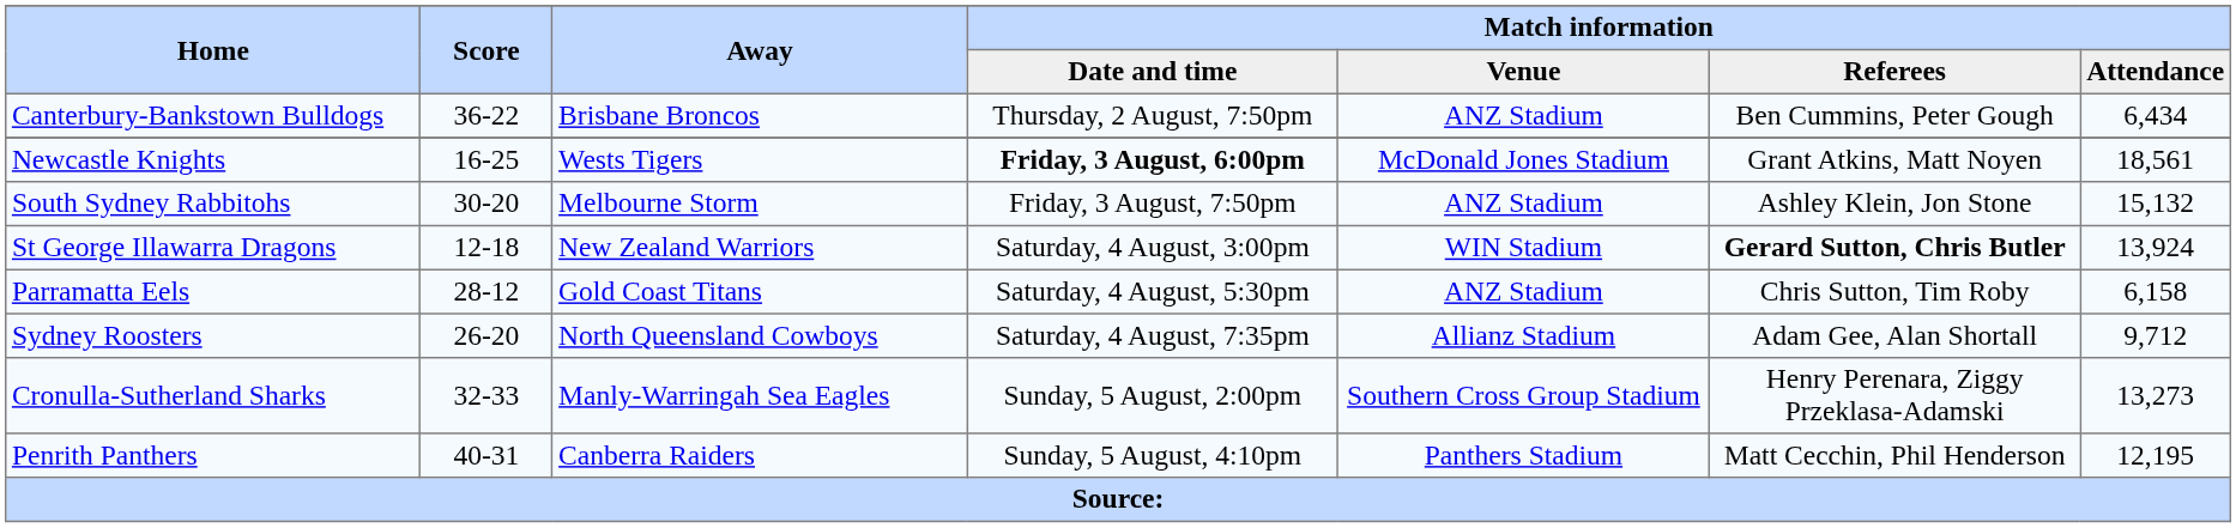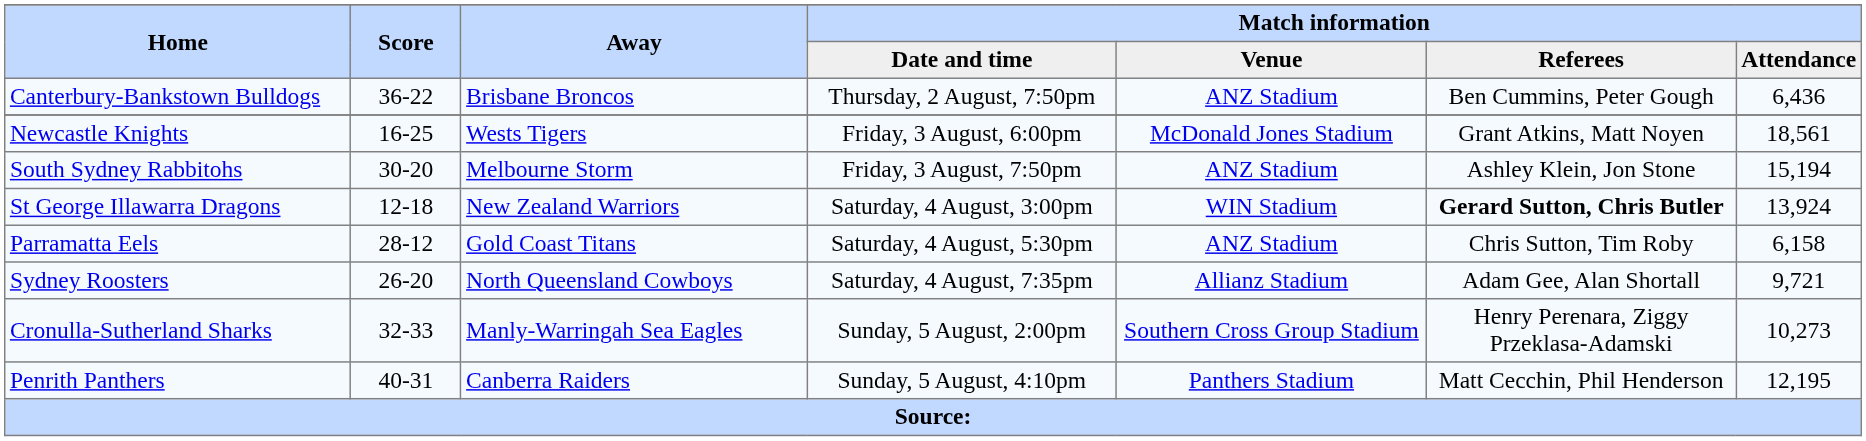 <table border="1" cellpadding="3" cellspacing="0" style="border-collapse:collapse; text-align:center; width:100%;">
 <tr style="background:#c1d8ff;">
 </tr>
 <tr style="background:#c1d8ff;">
 <th rowspan="2" style="width:19%;">Home</th>
 <th rowspan="2" style="width:6%;">Score</th>
 <th rowspan="2" style="width:19%;">Away</th>
 <th colspan=6>Match information</th>
 </tr>
 <tr style="background:#efefef;">
 <th width=17%>Date and time</th>
 <th width=17%>Venue</th>
 <th width=17%>Referees</th>
 <th width=5%>Attendance</th>
 </tr>
 <tr style="text-align:center; background:#f5faff;">
 <td align="left"> <a href='#'>Canterbury-Bankstown Bulldogs</a></td>
 <td>36-22</td>
 <td align="left"> <a href='#'>Brisbane Broncos</a></td>
 <td>Thursday, 2 August, 7:50pm</td>
 <td><a href='#'>ANZ Stadium</a></td>
 <td>Ben Cummins, Peter Gough</td>
-<td>6,434</td>
+<td>6,436</td>
 </tr>
 <tr style="background:#c1d8ff;">
 </tr>
 <tr style="text-align:center; background:#f5faff;">
 <td align="left"> <a href='#'>Newcastle Knights</a></td>
 <td>16-25</td>
 <td align="left"> <a href='#'>Wests Tigers</a></td>
-<td><strong>Friday, 3 August, 6:00pm</strong></td>
+<td>Friday, 3 August, 6:00pm</td>
 <td><a href='#'>McDonald Jones Stadium</a></td>
 <td>Grant Atkins, Matt Noyen</td>
 <td>18,561</td>
 </tr>
 <tr style="text-align:center; background:#f5faff;">
 <td align="left"> <a href='#'>South Sydney Rabbitohs</a></td>
 <td>30-20</td>
 <td align="left"> <a href='#'>Melbourne Storm</a></td>
 <td>Friday, 3 August, 7:50pm</td>
 <td><a href='#'>ANZ Stadium</a></td>
 <td>Ashley Klein, Jon Stone</td>
-<td>15,132</td>
+<td>15,194</td>
 </tr>
 <tr style="text-align:center; background:#f5faff;">
 <td align="left"> <a href='#'>St George Illawarra Dragons</a></td>
 <td>12-18</td>
 <td align="left"> <a href='#'>New Zealand Warriors</a></td>
 <td>Saturday, 4 August, 3:00pm</td>
 <td><a href='#'>WIN Stadium</a></td>
 <td><strong>Gerard Sutton, Chris Butler</strong></td>
 <td>13,924</td>
 </tr>
 <tr style="text-align:center; background:#f5faff;">
 <td align="left"> <a href='#'>Parramatta Eels</a></td>
 <td>28-12</td>
 <td align="left"> <a href='#'>Gold Coast Titans</a></td>
 <td>Saturday, 4 August, 5:30pm</td>
 <td><a href='#'>ANZ Stadium</a></td>
 <td>Chris Sutton, Tim Roby</td>
 <td>6,158</td>
 </tr>
 <tr style="text-align:center; background:#f5faff;">
 <td align="left"> <a href='#'>Sydney Roosters</a></td>
 <td>26-20</td>
 <td align="left"> <a href='#'>North Queensland Cowboys</a></td>
 <td>Saturday, 4 August, 7:35pm</td>
 <td><a href='#'>Allianz Stadium</a></td>
 <td>Adam Gee, Alan Shortall</td>
-<td>9,712</td>
+<td>9,721</td>
 </tr>
 <tr style="text-align:center; background:#f5faff;">
 <td align="left"> <a href='#'>Cronulla-Sutherland Sharks</a></td>
 <td>32-33</td>
 <td align="left"> <a href='#'>Manly-Warringah Sea Eagles</a></td>
 <td>Sunday, 5 August, 2:00pm</td>
 <td><a href='#'>Southern Cross Group Stadium</a></td>
 <td>Henry Perenara, Ziggy Przeklasa-Adamski</td>
-<td>13,273</td>
+<td>10,273</td>
 </tr>
 <tr style="text-align:center; background:#f5faff;">
 <td align="left"> <a href='#'>Penrith Panthers</a></td>
 <td>40-31</td>
 <td align="left"> <a href='#'>Canberra Raiders</a></td>
 <td>Sunday, 5 August, 4:10pm</td>
 <td><a href='#'>Panthers Stadium</a></td>
 <td>Matt Cecchin, Phil Henderson</td>
 <td>12,195</td>
 </tr>
 <tr style="background:#c1d8ff;">
 <th colspan=7>Source:</th>
 </tr>
 </table>
